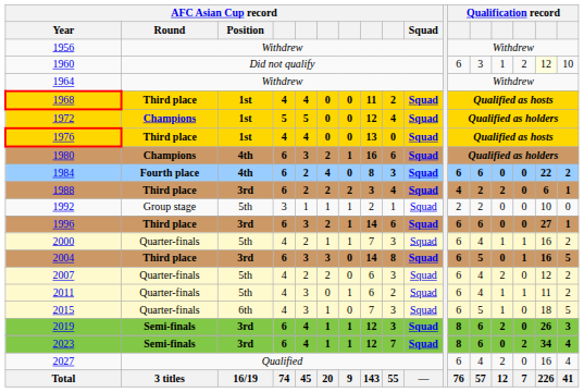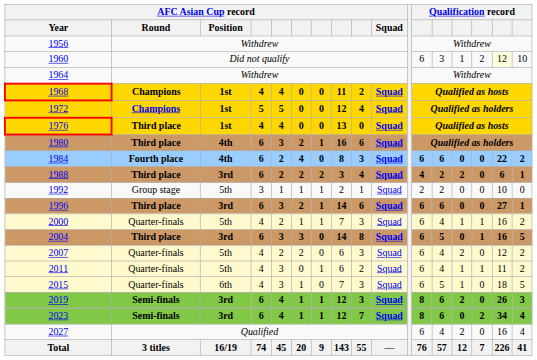 <table class="wikitable" style="text-align: center;">
 <tr>
 <th colspan=10><a href='#'>AFC Asian Cup</a> record</th>
 <th style="width:1" rowspan="26"></th>
 <th colspan=6><a href='#'>Qualification</a> record</th>
 </tr>
 <tr>
 <th width="165">Year</th>
 <th width="135">Round</th>
 <th width="75">Position</th>
 <th width="25"></th>
 <th width="25"></th>
 <th width="25"></th>
 <th width="25"></th>
 <th width="25"></th>
 <th width="25"></th>
 <th width="50">Squad</th>
 <th width="25"></th>
 <th width="25"></th>
 <th width="25"></th>
 <th width="25"></th>
 <th width="25"></th>
 <th width="25"></th>
 </tr>
 <tr>
 <td> <a href='#'>1956</a></td>
 <td colspan=9><em>Withdrew</em></td>
 <td colspan=6><em>Withdrew</em></td>
 </tr>
 <tr>
 <td> <a href='#'>1960</a></td>
 <td colspan=9><em>Did not qualify</em></td>
 <td>6</td>
 <td>3</td>
 <td>1</td>
 <td>2</td>
 <td style="background: lightyellow;">12</td>
 <td>10</td>
 </tr>
 <tr>
 <td> <a href='#'>1964</a></td>
 <td colspan=9><em>Withdrew</em></td>
 <td colspan=6><em>Withdrew</em></td>
 </tr>
 <tr style="background:gold;">
 <td style="border: 3px solid red"> <a href='#'>1968</a></td>
-<td><strong>Third place</strong></td>
+<td><strong>Champions</strong></td>
 <td><strong>1st</strong></td>
 <td><strong>4</strong></td>
 <td><strong>4</strong></td>
 <td><strong>0</strong></td>
 <td><strong>0</strong></td>
 <td><strong>11</strong></td>
 <td><strong>2</strong></td>
 <td><strong><a href='#'>Squad</a></strong></td>
 <td colspan=6><strong><em>Qualified as hosts</em></strong></td>
 </tr>
 <tr style="background:gold;">
 <td> <a href='#'>1972</a></td>
 <td><strong><a href='#'>Champions</a></strong></td>
 <td><strong>1st</strong></td>
 <td><strong>5</strong></td>
 <td><strong>5</strong></td>
 <td><strong>0</strong></td>
 <td><strong>0</strong></td>
 <td><strong>12</strong></td>
 <td><strong>4</strong></td>
 <td><strong><a href='#'>Squad</a></strong></td>
 <td colspan=6><strong><em>Qualified as holders</em></strong></td>
 </tr>
 <tr style="background:gold;">
 <td style="border: 3px solid red"> <a href='#'>1976</a></td>
 <td><strong>Third place</strong></td>
 <td><strong>1st</strong></td>
 <td><strong>4</strong></td>
 <td><strong>4</strong></td>
 <td><strong>0</strong></td>
 <td><strong>0</strong></td>
 <td><strong>13</strong></td>
 <td><strong>0</strong></td>
 <td><strong><a href='#'>Squad</a></strong></td>
 <td colspan=6><strong><em>Qualified as hosts</em></strong></td>
 </tr>
 <tr style="background:#c96;">
 <td> <a href='#'>1980</a></td>
-<td><strong>Champions</strong></td>
+<td><strong>Third place</strong></td>
 <td><strong>4th</strong></td>
 <td><strong>6</strong></td>
 <td><strong>3</strong></td>
 <td><strong>2</strong></td>
 <td><strong>1</strong></td>
 <td><strong>16</strong></td>
 <td><strong>6</strong></td>
 <td><strong><a href='#'>Squad</a></strong></td>
 <td colspan=6><strong><em>Qualified as holders</em></strong></td>
 </tr>
 <tr style="background:#9acdff;">
 <td> <a href='#'>1984</a></td>
 <td><strong>Fourth place</strong></td>
 <td><strong>4th</strong></td>
 <td><strong>6</strong></td>
 <td><strong>2</strong></td>
 <td><strong>4</strong></td>
 <td><strong>0</strong></td>
 <td><strong>8</strong></td>
 <td><strong>3</strong></td>
 <td><strong><a href='#'>Squad</a></strong></td>
 <td><strong>6</strong></td>
 <td><strong>6</strong></td>
 <td><strong>0</strong></td>
 <td><strong>0</strong></td>
 <td><strong>22</strong></td>
 <td><strong>2</strong></td>
 </tr>
 <tr style="background:#c96;">
 <td> <a href='#'>1988</a></td>
 <td><strong>Third place</strong></td>
 <td><strong>3rd</strong></td>
 <td><strong>6</strong></td>
 <td><strong>2</strong></td>
 <td><strong>2</strong></td>
 <td><strong>2</strong></td>
 <td><strong>3</strong></td>
 <td><strong>4</strong></td>
 <td><strong><a href='#'>Squad</a></strong></td>
 <td><strong>4</strong></td>
 <td><strong>2</strong></td>
 <td><strong>2</strong></td>
 <td><strong>0</strong></td>
 <td><strong>6</strong></td>
 <td><strong>1</strong></td>
 </tr>
 <tr>
 <td> <a href='#'>1992</a></td>
 <td>Group stage</td>
 <td>5th</td>
 <td>3</td>
 <td>1</td>
 <td>1</td>
 <td>1</td>
 <td>2</td>
 <td>1</td>
 <td><a href='#'>Squad</a></td>
 <td>2</td>
 <td>2</td>
 <td>0</td>
 <td>0</td>
 <td>10</td>
 <td>0</td>
 </tr>
 <tr style="background:#c96;">
 <td> <a href='#'>1996</a></td>
 <td><strong>Third place</strong></td>
 <td><strong>3rd</strong></td>
 <td><strong>6</strong></td>
 <td><strong>3</strong></td>
 <td><strong>2</strong></td>
 <td><strong>1</strong></td>
 <td><strong>14</strong></td>
 <td><strong>6</strong></td>
 <td><strong><a href='#'>Squad</a></strong></td>
 <td><strong>6</strong></td>
 <td><strong>6</strong></td>
 <td><strong>0</strong></td>
 <td><strong>0</strong></td>
 <td><strong>27</strong></td>
 <td><strong>1</strong></td>
 </tr>
 <tr style="background:LemonChiffon;">
 <td> <a href='#'>2000</a></td>
 <td>Quarter-finals</td>
 <td>5th</td>
 <td>4</td>
 <td>2</td>
 <td>1</td>
 <td>1</td>
 <td>7</td>
 <td>3</td>
 <td><a href='#'>Squad</a></td>
 <td>6</td>
 <td>4</td>
 <td>1</td>
 <td>1</td>
 <td>16</td>
 <td>2</td>
 </tr>
 <tr style="background:#c96;">
 <td> <a href='#'>2004</a></td>
 <td><strong>Third place</strong></td>
 <td><strong>3rd</strong></td>
 <td><strong>6</strong></td>
 <td><strong>3</strong></td>
 <td><strong>3</strong></td>
 <td><strong>0</strong></td>
 <td><strong>14</strong></td>
 <td><strong>8</strong></td>
 <td><strong><a href='#'>Squad</a></strong></td>
 <td><strong>6</strong></td>
 <td><strong>5</strong></td>
 <td><strong>0</strong></td>
 <td><strong>1</strong></td>
 <td><strong>16</strong></td>
 <td><strong>5</strong></td>
 </tr>
 <tr style="background:LemonChiffon;">
 <td> <a href='#'>2007</a></td>
 <td>Quarter-finals</td>
 <td>5th</td>
 <td>4</td>
 <td>2</td>
 <td>2</td>
 <td>0</td>
 <td>6</td>
 <td>3</td>
 <td><a href='#'>Squad</a></td>
 <td>6</td>
 <td>4</td>
 <td>2</td>
 <td>0</td>
 <td>12</td>
 <td>2</td>
 </tr>
 <tr style="background:LemonChiffon;">
 <td> <a href='#'>2011</a></td>
 <td>Quarter-finals</td>
 <td>5th</td>
 <td>4</td>
 <td>3</td>
 <td>0</td>
 <td>1</td>
 <td>6</td>
 <td>2</td>
 <td><a href='#'>Squad</a></td>
 <td>6</td>
 <td>4</td>
 <td>1</td>
 <td>1</td>
 <td>11</td>
 <td>2</td>
 </tr>
 <tr style="background:LemonChiffon;">
 <td> <a href='#'>2015</a></td>
 <td>Quarter-finals</td>
 <td>6th</td>
 <td>4</td>
 <td>3</td>
 <td>1</td>
 <td>0</td>
 <td>7</td>
 <td>3</td>
 <td><a href='#'>Squad</a></td>
 <td>6</td>
 <td>5</td>
 <td>1</td>
 <td>0</td>
 <td>18</td>
 <td>5</td>
 </tr>
 <tr style="background:#81c846">
 <td> <a href='#'>2019</a></td>
 <td><strong>Semi-finals</strong></td>
 <td><strong> 3rd</strong></td>
 <td><strong>6</strong></td>
 <td><strong>4</strong></td>
 <td><strong>1</strong></td>
 <td><strong>1</strong></td>
 <td><strong>12</strong></td>
 <td><strong>3</strong></td>
 <td><strong><a href='#'>Squad</a></strong></td>
 <td><strong>8</strong></td>
 <td><strong>6</strong></td>
 <td><strong>2</strong></td>
 <td><strong>0</strong></td>
 <td><strong>26</strong></td>
 <td><strong>3</strong></td>
 </tr>
 <tr>
 </tr>
 <tr style="background:#81c846">
 <td> <a href='#'>2023</a></td>
 <td><strong>Semi-finals</strong></td>
 <td><strong>3rd</strong></td>
 <td><strong>6</strong></td>
 <td><strong>4</strong></td>
 <td><strong>1</strong></td>
 <td><strong>1</strong></td>
 <td><strong>12</strong></td>
 <td><strong>7</strong></td>
 <td><strong><a href='#'>Squad</a></strong></td>
 <td><strong>8</strong></td>
 <td><strong>6</strong></td>
 <td><strong>0</strong></td>
 <td><strong>2</strong></td>
 <td><strong>34</strong></td>
 <td><strong>4</strong></td>
 </tr>
 <tr>
 <td> <a href='#'>2027</a></td>
 <td colspan=9><em>Qualified</em></td>
 <td>6</td>
 <td>4</td>
 <td>2</td>
 <td>0</td>
 <td>16</td>
 <td>4</td>
 </tr>
 <tr>
 <th>Total</th>
 <th>3 titles</th>
 <th>16/19</th>
 <th>74</th>
 <th>45</th>
 <th>20</th>
 <th>9</th>
 <th>143</th>
 <th>55</th>
 <th>—</th>
 <th>76</th>
 <th>57</th>
 <th>12</th>
 <th>7</th>
 <th>226</th>
 <th>41</th>
 </tr>
 </table>
